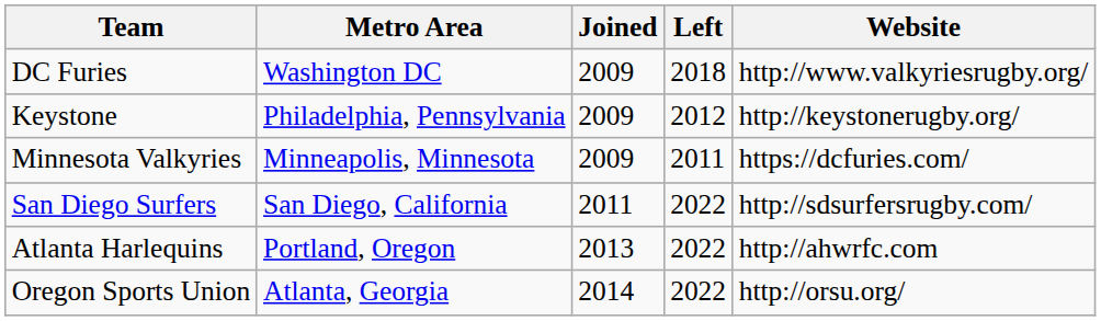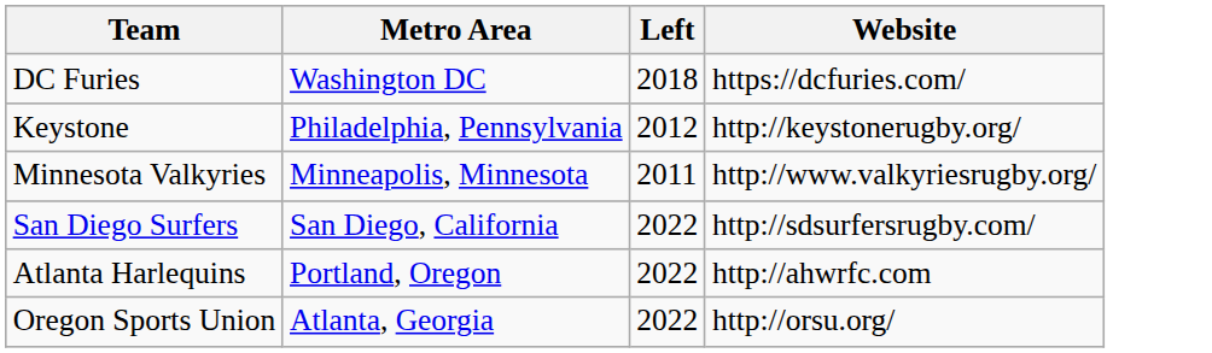 <table class="wikitable">
 <tr>
 <th>Team</th>
 <th>Metro Area</th>
-<th>Joined</th>
 <th>Left</th>
 <th>Website</th>
 </tr>
 <tr>
 <td>DC Furies</td>
 <td><a href='#'>Washington DC</a></td>
-<td>2009</td>
 <td>2018</td>
-<td>http://www.valkyriesrugby.org/</td>
+<td>https://dcfuries.com/</td>
 </tr>
 <tr>
 <td>Keystone</td>
 <td><a href='#'>Philadelphia</a>, <a href='#'>Pennsylvania</a></td>
-<td>2009</td>
 <td>2012</td>
 <td>http://keystonerugby.org/</td>
 </tr>
 <tr>
 <td>Minnesota Valkyries</td>
 <td><a href='#'>Minneapolis</a>, <a href='#'>Minnesota</a></td>
-<td>2009</td>
 <td>2011</td>
-<td>https://dcfuries.com/</td>
+<td>http://www.valkyriesrugby.org/</td>
 </tr>
 <tr>
 <td><a href='#'>San Diego Surfers</a></td>
 <td><a href='#'>San Diego</a>, <a href='#'>California</a></td>
-<td>2011</td>
 <td>2022</td>
 <td>http://sdsurfersrugby.com/</td>
 </tr>
 <tr>
 <td>Atlanta Harlequins</td>
 <td><a href='#'>Portland</a>, <a href='#'>Oregon</a></td>
-<td>2013</td>
 <td>2022</td>
 <td>http://ahwrfc.com</td>
 </tr>
 <tr>
 <td>Oregon Sports Union</td>
 <td><a href='#'>Atlanta</a>, <a href='#'>Georgia</a></td>
-<td>2014</td>
 <td>2022</td>
 <td>http://orsu.org/</td>
 </tr>
 </table>
